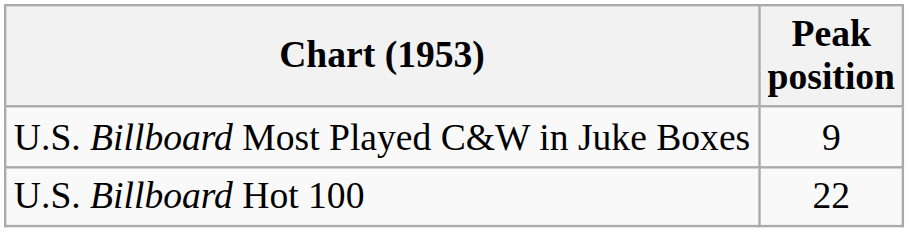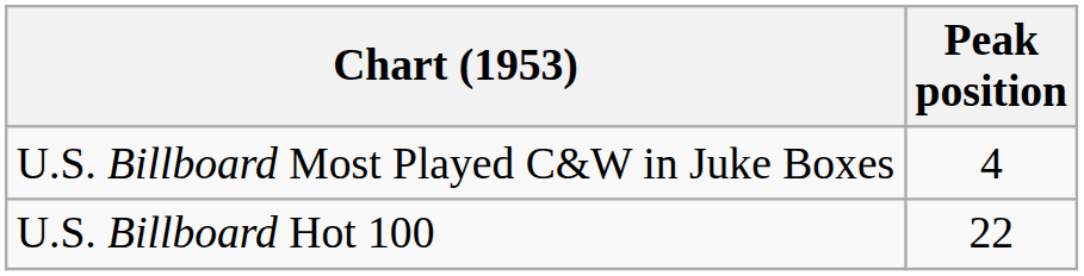 <table class="wikitable sortable">
 <tr>
 <th align="left">Chart (1953)</th>
 <th align="center">Peak<br>position</th>
 </tr>
 <tr>
 <td align="left">U.S. <em>Billboard</em> Most Played C&W in Juke Boxes</td>
-<td align="center">9</td>
+<td align="center">4</td>
 </tr>
 <tr>
 <td align="left">U.S. <em>Billboard</em> Hot 100</td>
 <td align="center">22</td>
 </tr>
 </table>
